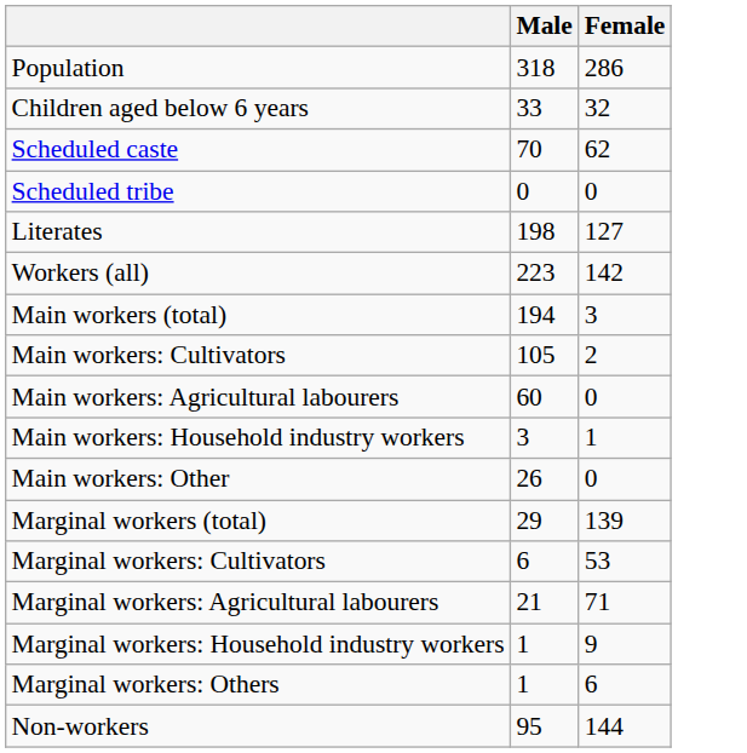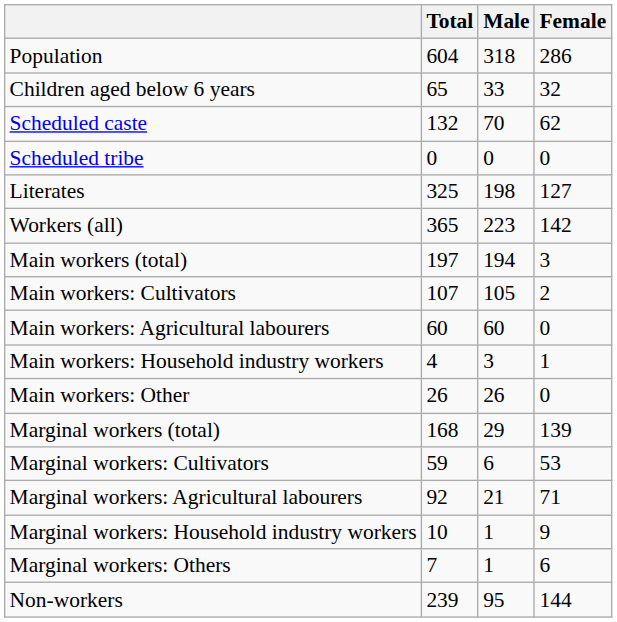 <table class="wikitable sortable">
 <tr>
 <th></th>
+<th>Total</th>
 <th>Male</th>
 <th>Female</th>
 </tr>
 <tr>
 <td>Population</td>
+<td>604</td>
 <td>318</td>
 <td>286</td>
 </tr>
 <tr>
 <td>Children aged below 6 years</td>
+<td>65</td>
 <td>33</td>
 <td>32</td>
 </tr>
 <tr>
 <td><a href='#'>Scheduled caste</a></td>
+<td>132</td>
 <td>70</td>
 <td>62</td>
 </tr>
 <tr>
 <td><a href='#'>Scheduled tribe</a></td>
 <td>0</td>
 <td>0</td>
+<td>0</td>
 </tr>
 <tr>
 <td>Literates</td>
+<td>325</td>
 <td>198</td>
 <td>127</td>
 </tr>
 <tr>
 <td>Workers (all)</td>
+<td>365</td>
 <td>223</td>
 <td>142</td>
 </tr>
 <tr>
 <td>Main workers (total)</td>
+<td>197</td>
 <td>194</td>
 <td>3</td>
 </tr>
 <tr>
 <td>Main workers: Cultivators</td>
+<td>107</td>
 <td>105</td>
 <td>2</td>
 </tr>
 <tr>
 <td>Main workers: Agricultural labourers</td>
 <td>60</td>
+<td>60</td>
 <td>0</td>
 </tr>
 <tr>
 <td>Main workers: Household industry workers</td>
+<td>4</td>
 <td>3</td>
 <td>1</td>
 </tr>
 <tr>
 <td>Main workers: Other</td>
 <td>26</td>
+<td>26</td>
 <td>0</td>
 </tr>
 <tr>
 <td>Marginal workers (total)</td>
+<td>168</td>
 <td>29</td>
 <td>139</td>
 </tr>
 <tr>
 <td>Marginal workers: Cultivators</td>
+<td>59</td>
 <td>6</td>
 <td>53</td>
 </tr>
 <tr>
 <td>Marginal workers: Agricultural labourers</td>
+<td>92</td>
 <td>21</td>
 <td>71</td>
 </tr>
 <tr>
 <td>Marginal workers: Household industry workers</td>
+<td>10</td>
 <td>1</td>
 <td>9</td>
 </tr>
 <tr>
 <td>Marginal workers: Others</td>
+<td>7</td>
 <td>1</td>
 <td>6</td>
 </tr>
 <tr>
 <td>Non-workers</td>
+<td>239</td>
 <td>95</td>
 <td>144</td>
 </tr>
 </table>
